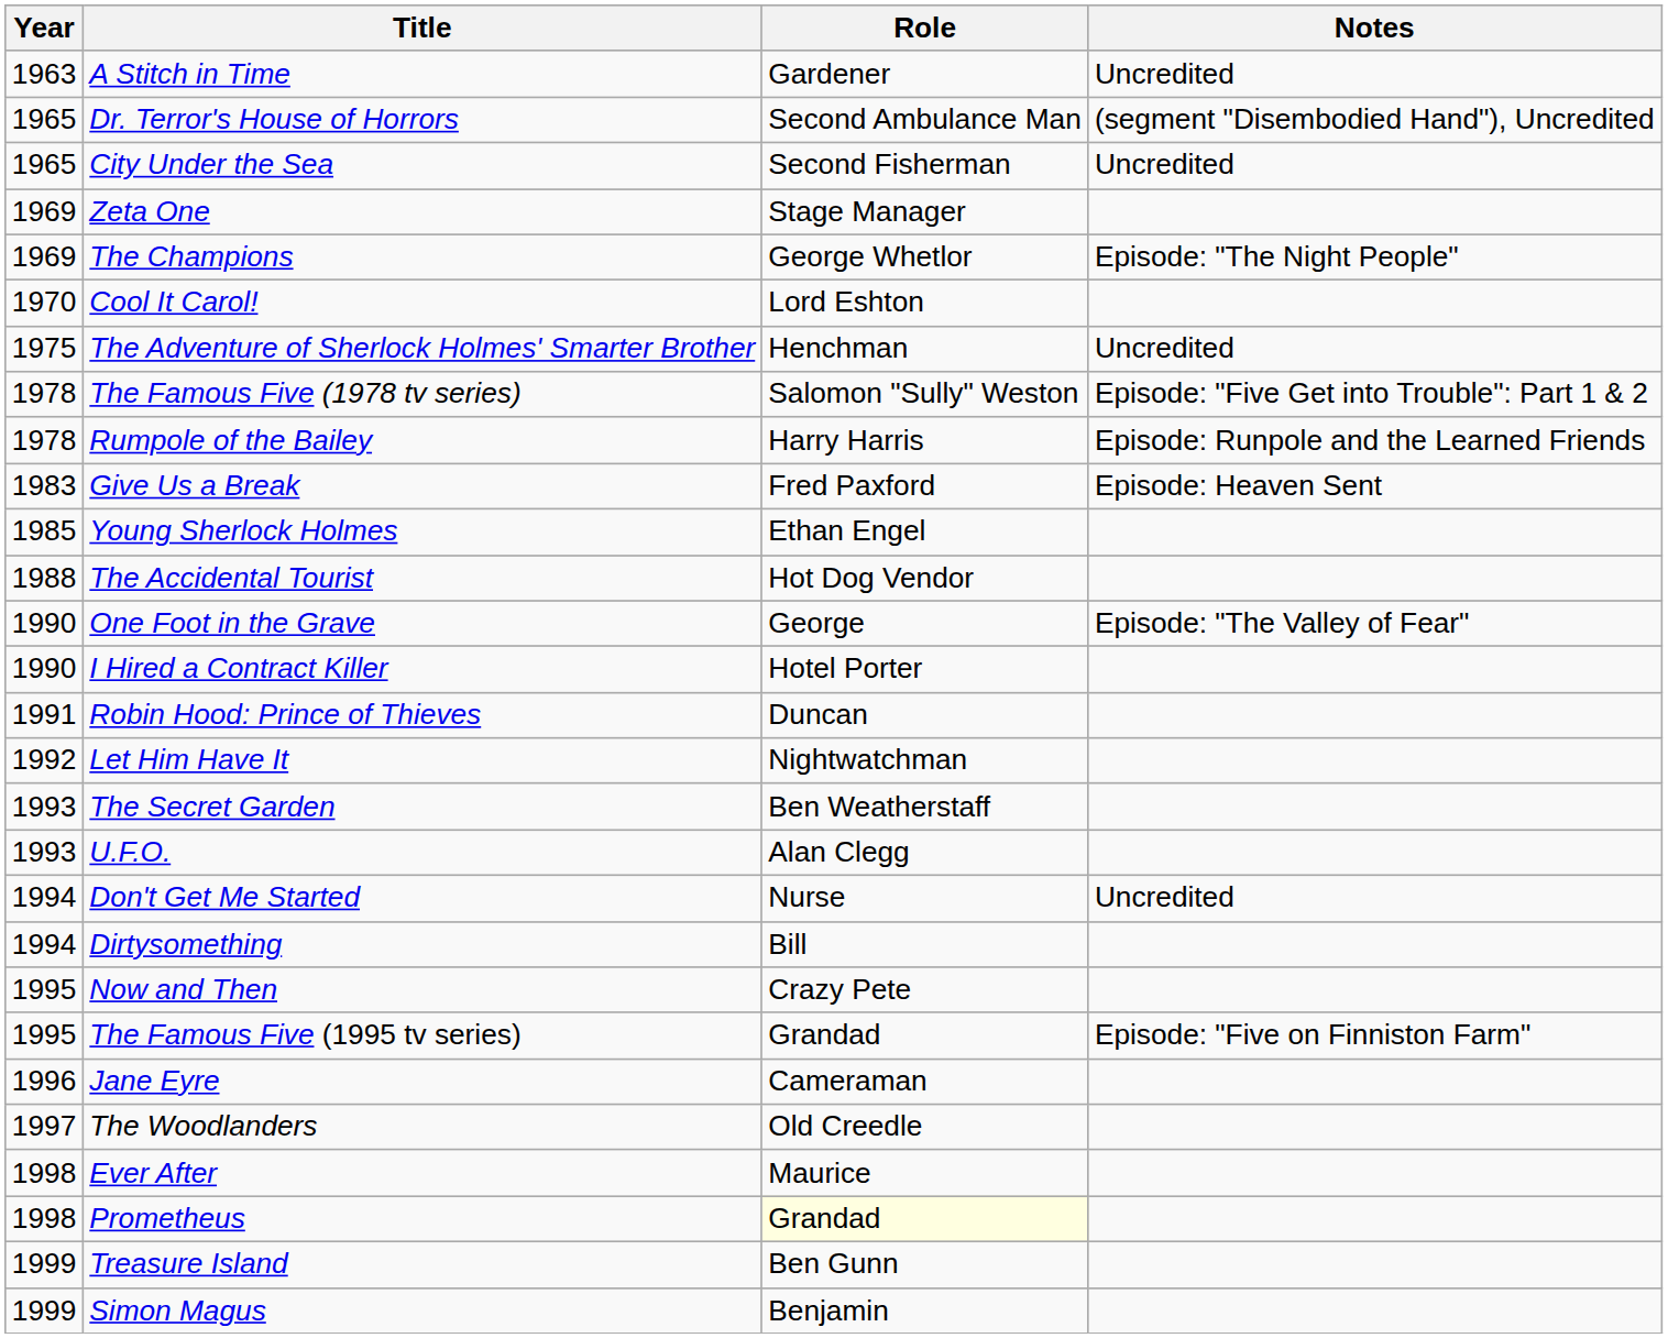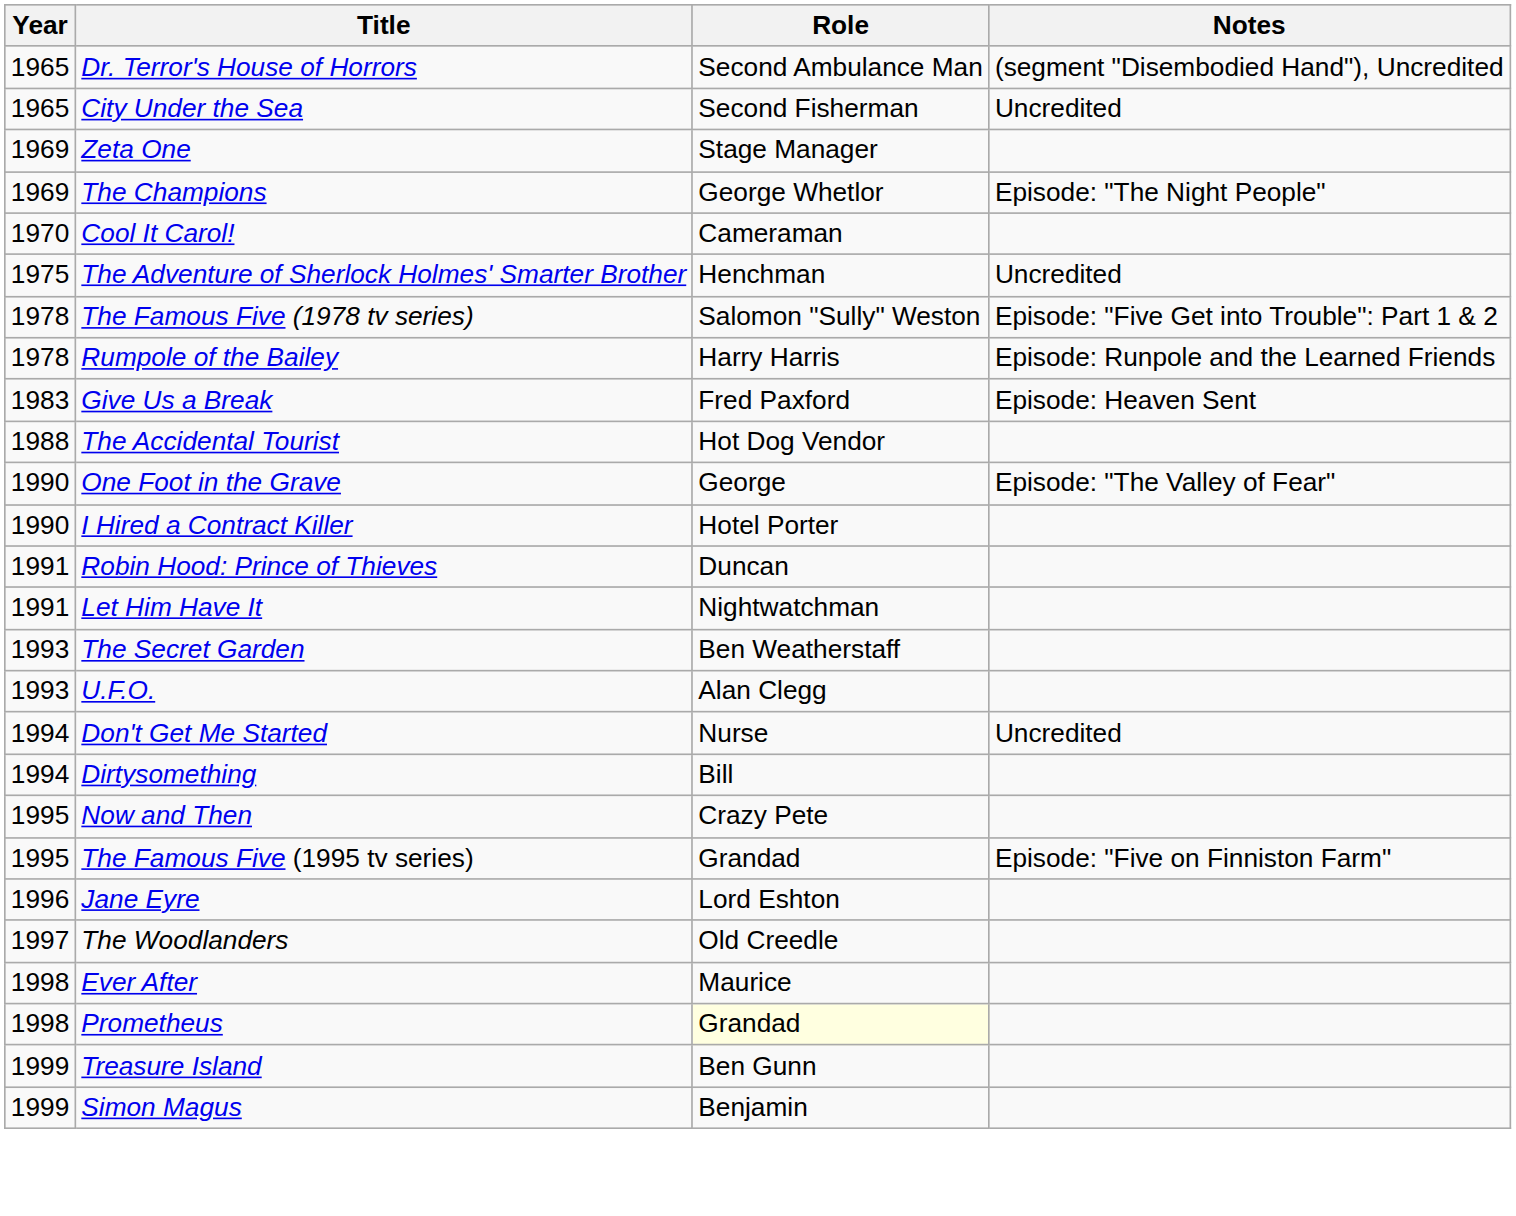 <table class="wikitable">
 <tr>
 <th>Year</th>
 <th>Title</th>
 <th>Role</th>
 <th>Notes</th>
-</tr>
-<tr>
-<td>1963</td>
-<td><em><a href='#'>A Stitch in Time</a></em></td>
-<td>Gardener</td>
-<td>Uncredited</td>
 </tr>
 <tr>
 <td>1965</td>
 <td><em><a href='#'>Dr. Terror's House of Horrors</a></em></td>
 <td>Second Ambulance Man</td>
 <td>(segment "Disembodied Hand"), Uncredited</td>
 </tr>
 <tr>
 <td>1965</td>
 <td><em><a href='#'>City Under the Sea</a></em></td>
 <td>Second Fisherman</td>
 <td>Uncredited</td>
 </tr>
 <tr>
 <td>1969</td>
 <td><em><a href='#'>Zeta One</a></em></td>
 <td>Stage Manager</td>
 <td></td>
 </tr>
 <tr>
 <td>1969</td>
 <td><em><a href='#'>The Champions</a></em></td>
 <td>George Whetlor</td>
 <td>Episode: "The Night People"</td>
 </tr>
 <tr>
 <td>1970</td>
 <td><em><a href='#'>Cool It Carol!</a></em></td>
-<td>Lord Eshton</td>
+<td>Cameraman</td>
 <td></td>
 </tr>
 <tr>
 <td>1975</td>
 <td><em><a href='#'>The Adventure of Sherlock Holmes' Smarter Brother</a></em></td>
 <td>Henchman</td>
 <td>Uncredited</td>
 </tr>
 <tr>
 <td>1978</td>
 <td><em><a href='#'>The Famous Five</a> (1978 tv series)</em></td>
 <td>Salomon "Sully" Weston</td>
 <td>Episode: "Five Get into Trouble": Part 1 & 2</td>
 </tr>
 <tr>
 <td>1978</td>
 <td><em><a href='#'>Rumpole of the Bailey</a></em></td>
 <td>Harry Harris</td>
 <td>Episode: Runpole and the Learned Friends</td>
 </tr>
 <tr>
 <td>1983</td>
 <td><em><a href='#'>Give Us a Break</a></em></td>
 <td>Fred Paxford</td>
 <td>Episode: Heaven Sent</td>
 </tr>
 <tr>
-<td>1985</td>
-<td><em><a href='#'>Young Sherlock Holmes</a></em></td>
-<td>Ethan Engel</td>
-<td></td>
-</tr>
-<tr>
 <td>1988</td>
 <td><em><a href='#'>The Accidental Tourist</a></em></td>
 <td>Hot Dog Vendor</td>
 <td></td>
 </tr>
 <tr>
 <td>1990</td>
 <td><em><a href='#'>One Foot in the Grave</a></em></td>
 <td>George</td>
 <td>Episode: "The Valley of Fear"</td>
 </tr>
 <tr>
 <td>1990</td>
 <td><em><a href='#'>I Hired a Contract Killer</a></em></td>
 <td>Hotel Porter</td>
 <td></td>
 </tr>
 <tr>
 <td>1991</td>
 <td><em><a href='#'>Robin Hood: Prince of Thieves</a></em></td>
 <td>Duncan</td>
 <td></td>
 </tr>
 <tr>
-<td>1992</td>
+<td>1991</td>
 <td><em><a href='#'>Let Him Have It</a></em></td>
 <td>Nightwatchman</td>
 <td></td>
 </tr>
 <tr>
 <td>1993</td>
 <td><em><a href='#'>The Secret Garden</a></em></td>
 <td>Ben Weatherstaff</td>
 <td></td>
 </tr>
 <tr>
 <td>1993</td>
 <td><em><a href='#'>U.F.O.</a></em></td>
 <td>Alan Clegg</td>
 <td></td>
 </tr>
 <tr>
 <td>1994</td>
 <td><em><a href='#'>Don't Get Me Started</a></em></td>
 <td>Nurse</td>
 <td>Uncredited</td>
 </tr>
 <tr>
 <td>1994</td>
 <td><em><a href='#'>Dirtysomething</a></em></td>
 <td>Bill</td>
 <td></td>
 </tr>
 <tr>
 <td>1995</td>
 <td><em><a href='#'>Now and Then</a></em></td>
 <td>Crazy Pete</td>
 <td></td>
 </tr>
 <tr>
 <td>1995</td>
 <td><em><a href='#'>The Famous Five</a></em> (1995 tv series)</td>
 <td>Grandad</td>
 <td>Episode: "Five on Finniston Farm"</td>
 </tr>
 <tr>
 <td>1996</td>
 <td><em><a href='#'>Jane Eyre</a></em></td>
-<td>Cameraman</td>
+<td>Lord Eshton</td>
 <td></td>
 </tr>
 <tr>
 <td>1997</td>
 <td><em>The Woodlanders</em></td>
 <td>Old Creedle</td>
 <td></td>
 </tr>
 <tr>
 <td>1998</td>
 <td><em><a href='#'>Ever After</a></em></td>
 <td>Maurice</td>
 <td></td>
 </tr>
 <tr>
 <td>1998</td>
 <td><em><a href='#'>Prometheus</a></em></td>
 <td style="background: lightyellow;">Grandad</td>
 <td></td>
 </tr>
 <tr>
 <td>1999</td>
 <td><em><a href='#'>Treasure Island</a></em></td>
 <td>Ben Gunn</td>
 <td></td>
 </tr>
 <tr>
 <td>1999</td>
 <td><em><a href='#'>Simon Magus</a></em></td>
 <td>Benjamin</td>
 <td></td>
 </tr>
 </table>
